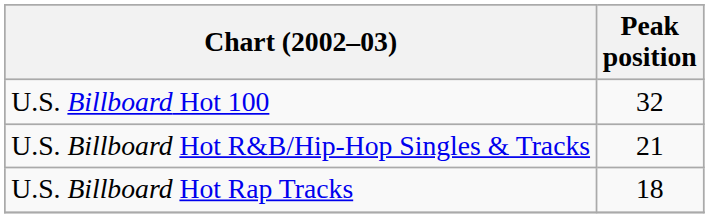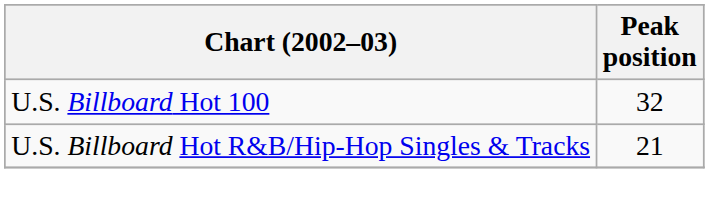 <table class="wikitable">
 <tr>
 <th>Chart (2002–03)</th>
 <th>Peak<br>position</th>
 </tr>
 <tr>
 <td>U.S. <a href='#'><em>Billboard</em> Hot 100</a></td>
 <td align="center">32</td>
 </tr>
 <tr>
 <td>U.S. <em>Billboard</em> <a href='#'>Hot R&B/Hip-Hop Singles & Tracks</a></td>
 <td align="center">21</td>
 </tr>
 <tr>
-<td>U.S. <em>Billboard</em> <a href='#'>Hot Rap Tracks</a></td>
-<td align="center">18</td>
-</tr>
-<tr>
 </tr>
 </table>
